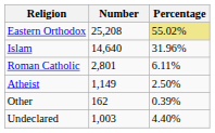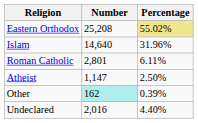 <table class="wikitable">
 <tr>
 <th style="width:160x;">Religion</th>
 <th style="width:80px;">Number</th>
 <th style="width:80px;">Percentage</th>
 </tr>
 <tr>
 <td><a href='#'>Eastern Orthodox</a></td>
 <td>25,208</td>
 <td style="background: khaki;">55.02%</td>
 </tr>
 <tr>
 <td><a href='#'>Islam</a></td>
 <td>14,640</td>
 <td>31.96%</td>
 </tr>
 <tr>
 <td><a href='#'>Roman Catholic</a></td>
 <td>2,801</td>
 <td>6.11%</td>
 </tr>
 <tr>
 <td><a href='#'>Atheist</a></td>
-<td>1,149</td>
+<td>1,147</td>
 <td>2.50%</td>
 </tr>
 <tr>
 <td>Other</td>
-<td>162</td>
+<td style="background: paleturquoise;">162</td>
 <td>0.39%</td>
 </tr>
 <tr>
 <td>Undeclared</td>
-<td>1,003</td>
+<td>2,016</td>
 <td>4.40%</td>
 </tr>
 </table>
